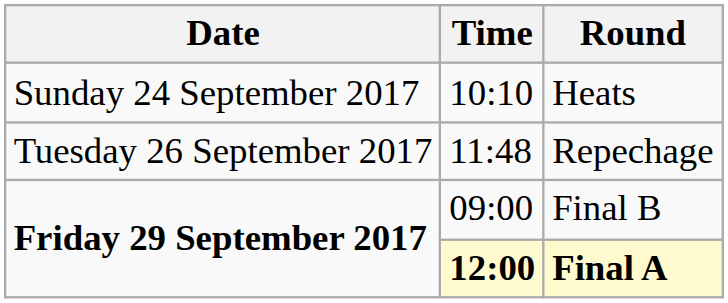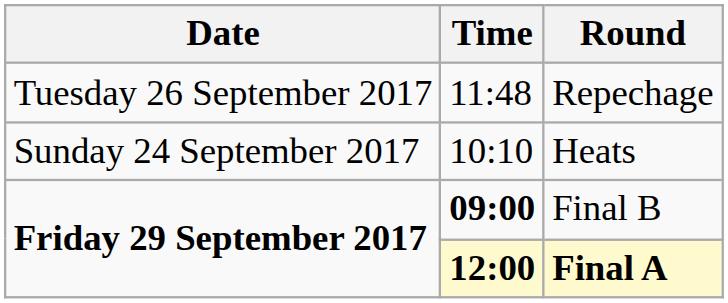 <table class="wikitable">
 <tr>
 <th>Date</th>
 <th>Time</th>
 <th>Round</th>
 </tr>
 <tr>
+<td>Tuesday 26 September 2017</td>
+<td>11:48</td>
+<td>Repechage</td>
+</tr>
+<tr>
 <td>Sunday 24 September 2017</td>
 <td>10:10</td>
 <td>Heats</td>
 </tr>
 <tr>
-<td>Tuesday 26 September 2017</td>
-<td>11:48</td>
-<td>Repechage</td>
-</tr>
-<tr>
 <td rowspan=2><strong>Friday 29 September 2017</strong></td>
-<td>09:00</td>
+<td><strong>09:00</strong></td>
 <td>Final B</td>
 </tr>
 <tr>
 <td style=background:lemonchiffon><strong>12:00</strong></td>
 <td style=background:lemonchiffon><strong>Final A</strong></td>
 </tr>
 </table>
